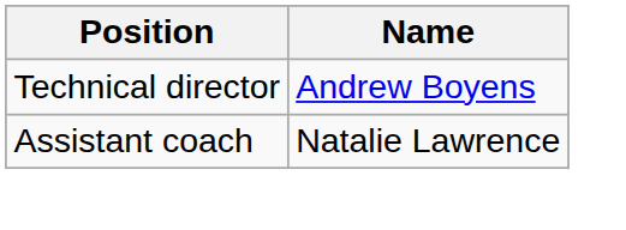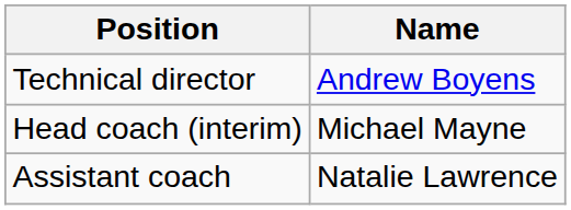 <table class="wikitable">
 <tr>
 <th>Position</th>
 <th>Name</th>
 </tr>
 <tr>
 <td>Technical director</td>
 <td> <a href='#'>Andrew Boyens</a></td>
 </tr>
 <tr>
+<td>Head coach (interim)</td>
+<td> Michael Mayne</td>
+</tr>
+<tr>
 <td>Assistant coach</td>
 <td> Natalie Lawrence</td>
 </tr>
 </table>
